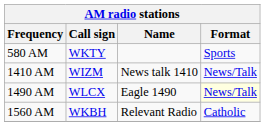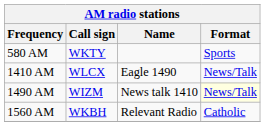 <table class="wikitable">
 <tr>
 <th align="center" colspan="5"><strong><a href='#'>AM radio</a> stations</strong></th>
 </tr>
 <tr>
 <th>Frequency</th>
 <th>Call sign</th>
 <th>Name</th>
 <th>Format</th>
 </tr>
 <tr>
 <td>580 AM</td>
 <td><a href='#'>WKTY</a></td>
 <td></td>
 <td><a href='#'>Sports</a></td>
 </tr>
 <tr>
 <td>1410 AM</td>
-<td><a href='#'>WIZM</a></td>
-<td>News talk 1410</td>
+<td><a href='#'>WLCX</a></td>
+<td>Eagle 1490</td>
 <td><a href='#'>News/Talk</a></td>
 </tr>
 <tr>
 <td>1490 AM</td>
-<td><a href='#'>WLCX</a></td>
-<td>Eagle 1490</td>
+<td><a href='#'>WIZM</a></td>
+<td>News talk 1410</td>
 <td style="background: lightyellow;"><a href='#'>News/Talk</a></td>
 </tr>
 <tr>
 <td>1560 AM</td>
 <td><a href='#'>WKBH</a></td>
 <td>Relevant Radio</td>
 <td><a href='#'>Catholic</a></td>
 </tr>
 <tr>
 </tr>
 </table>
